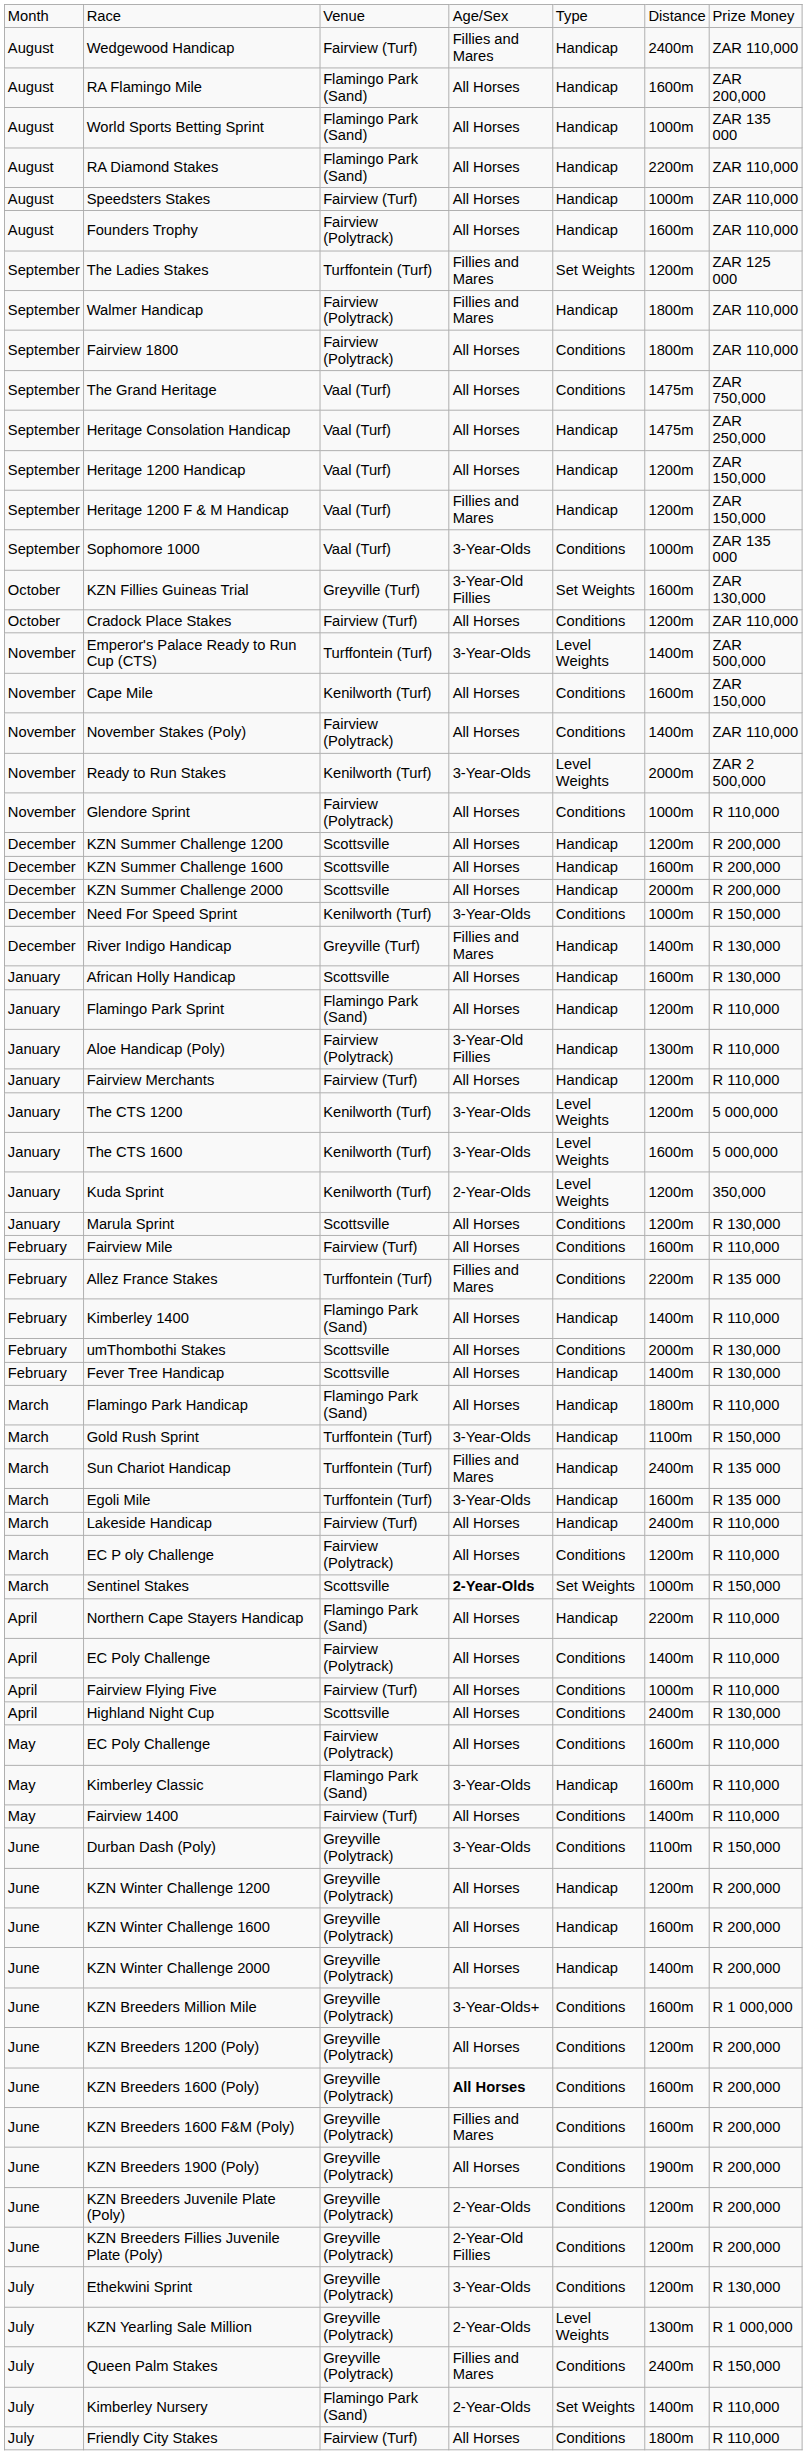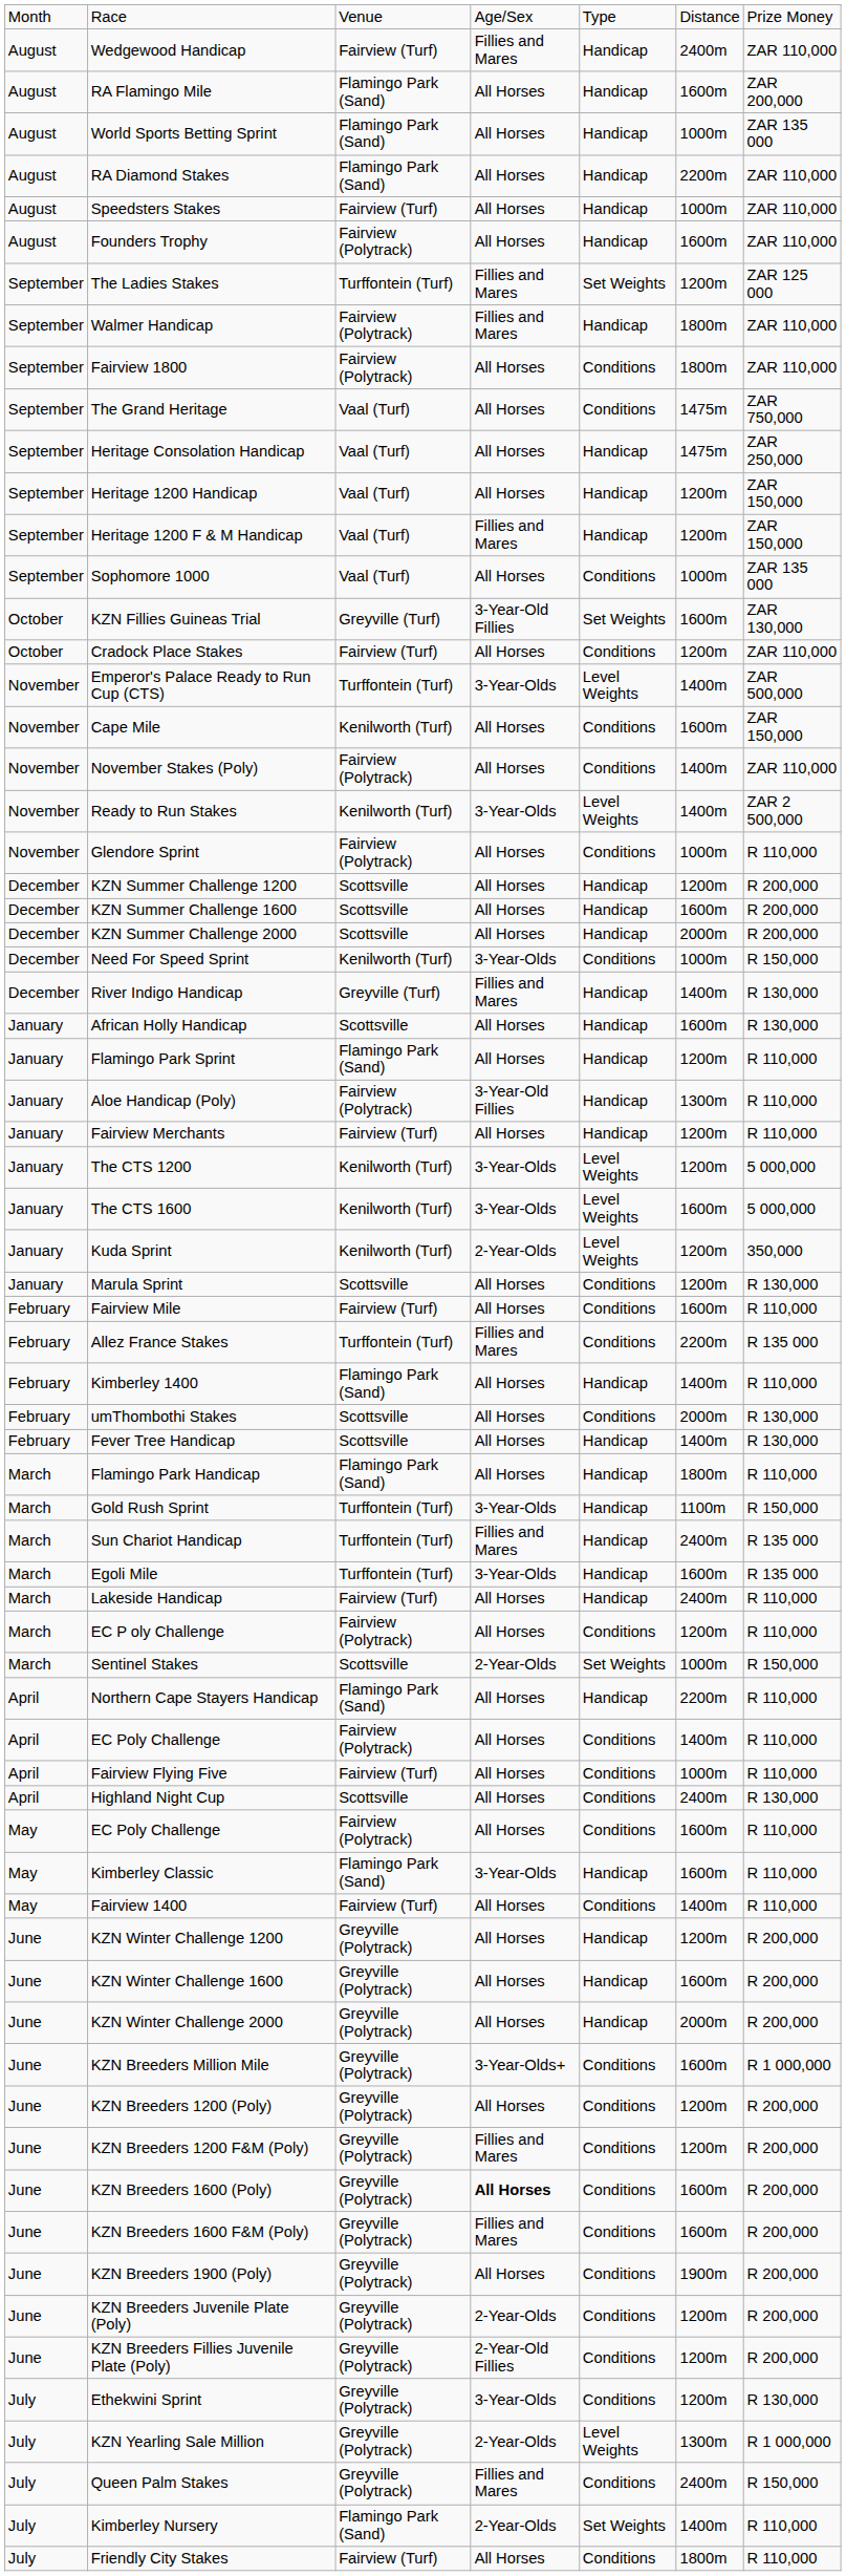 <table class="wikitable">
 <tr>
 <td>Month</td>
 <td>Race</td>
 <td>Venue</td>
 <td>Age/Sex</td>
 <td>Type</td>
 <td>Distance</td>
 <td>Prize Money</td>
 </tr>
 <tr>
 <td>August</td>
 <td>Wedgewood Handicap</td>
 <td>Fairview (Turf)</td>
 <td>Fillies and Mares</td>
 <td>Handicap</td>
 <td>2400m</td>
 <td>ZAR 110,000</td>
 </tr>
 <tr>
 <td>August</td>
 <td>RA Flamingo Mile</td>
 <td>Flamingo Park (Sand)</td>
 <td>All Horses</td>
 <td>Handicap</td>
 <td>1600m</td>
 <td>ZAR 200,000</td>
 </tr>
 <tr>
 <td>August</td>
 <td>World Sports Betting Sprint</td>
 <td>Flamingo Park (Sand)</td>
 <td>All Horses</td>
 <td>Handicap</td>
 <td>1000m</td>
 <td>ZAR 135 000</td>
 </tr>
 <tr>
 <td>August</td>
 <td>RA Diamond Stakes</td>
 <td>Flamingo Park (Sand)</td>
 <td>All Horses</td>
 <td>Handicap</td>
 <td>2200m</td>
 <td>ZAR 110,000</td>
 </tr>
 <tr>
 <td>August</td>
 <td>Speedsters Stakes</td>
 <td>Fairview (Turf)</td>
 <td>All Horses</td>
 <td>Handicap</td>
 <td>1000m</td>
 <td>ZAR 110,000</td>
 </tr>
 <tr>
 <td>August</td>
 <td>Founders Trophy</td>
 <td>Fairview (Polytrack)</td>
 <td>All Horses</td>
 <td>Handicap</td>
 <td>1600m</td>
 <td>ZAR 110,000</td>
 </tr>
 <tr>
 <td>September</td>
 <td>The Ladies Stakes</td>
 <td>Turffontein (Turf)</td>
 <td>Fillies and Mares</td>
 <td>Set Weights</td>
 <td>1200m</td>
 <td>ZAR 125 000</td>
 </tr>
 <tr>
 <td>September</td>
 <td>Walmer Handicap</td>
 <td>Fairview (Polytrack)</td>
 <td>Fillies and Mares</td>
 <td>Handicap</td>
 <td>1800m</td>
 <td>ZAR 110,000</td>
 </tr>
 <tr>
 <td>September</td>
 <td>Fairview 1800</td>
 <td>Fairview (Polytrack)</td>
 <td>All Horses</td>
 <td>Conditions</td>
 <td>1800m</td>
 <td>ZAR 110,000</td>
 </tr>
 <tr>
 <td>September</td>
 <td>The Grand Heritage</td>
 <td>Vaal (Turf)</td>
 <td>All Horses</td>
 <td>Conditions</td>
 <td>1475m</td>
 <td>ZAR 750,000</td>
 </tr>
 <tr>
 <td>September</td>
 <td>Heritage Consolation Handicap</td>
 <td>Vaal (Turf)</td>
 <td>All Horses</td>
 <td>Handicap</td>
 <td>1475m</td>
 <td>ZAR 250,000</td>
 </tr>
 <tr>
 <td>September</td>
 <td>Heritage 1200 Handicap</td>
 <td>Vaal (Turf)</td>
 <td>All Horses</td>
 <td>Handicap</td>
 <td>1200m</td>
 <td>ZAR 150,000</td>
 </tr>
 <tr>
 <td>September</td>
 <td>Heritage 1200 F & M Handicap</td>
 <td>Vaal (Turf)</td>
 <td>Fillies and Mares</td>
 <td>Handicap</td>
 <td>1200m</td>
 <td>ZAR 150,000</td>
 </tr>
 <tr>
 <td>September</td>
 <td>Sophomore 1000</td>
 <td>Vaal (Turf)</td>
-<td>3-Year-Olds</td>
+<td>All Horses</td>
 <td>Conditions</td>
 <td>1000m</td>
 <td>ZAR 135 000</td>
 </tr>
 <tr>
 <td>October</td>
 <td>KZN Fillies Guineas Trial</td>
 <td>Greyville (Turf)</td>
 <td>3-Year-Old Fillies</td>
 <td>Set Weights</td>
 <td>1600m</td>
 <td>ZAR 130,000</td>
 </tr>
 <tr>
 <td>October</td>
 <td>Cradock Place Stakes</td>
 <td>Fairview (Turf)</td>
 <td>All Horses</td>
 <td>Conditions</td>
 <td>1200m</td>
 <td>ZAR 110,000</td>
 </tr>
 <tr>
 <td>November</td>
 <td>Emperor's Palace Ready to Run Cup (CTS)</td>
 <td>Turffontein (Turf)</td>
 <td>3-Year-Olds</td>
 <td>Level Weights</td>
 <td>1400m</td>
 <td>ZAR 500,000</td>
 </tr>
 <tr>
 <td>November</td>
 <td>Cape Mile</td>
 <td>Kenilworth (Turf)</td>
 <td>All Horses</td>
 <td>Conditions</td>
 <td>1600m</td>
 <td>ZAR 150,000</td>
 </tr>
 <tr>
 <td>November</td>
 <td>November Stakes (Poly)</td>
 <td>Fairview (Polytrack)</td>
 <td>All Horses</td>
 <td>Conditions</td>
 <td>1400m</td>
 <td>ZAR 110,000</td>
 </tr>
 <tr>
 <td>November</td>
 <td>Ready to Run Stakes</td>
 <td>Kenilworth (Turf)</td>
 <td>3-Year-Olds</td>
 <td>Level Weights</td>
-<td>2000m</td>
+<td>1400m</td>
 <td>ZAR 2 500,000</td>
 </tr>
 <tr>
 <td>November</td>
 <td>Glendore Sprint</td>
 <td>Fairview (Polytrack)</td>
 <td>All Horses</td>
 <td>Conditions</td>
 <td>1000m</td>
 <td>R 110,000</td>
 </tr>
 <tr>
 <td>December</td>
 <td>KZN Summer Challenge 1200</td>
 <td>Scottsville</td>
 <td>All Horses</td>
 <td>Handicap</td>
 <td>1200m</td>
 <td>R 200,000</td>
 </tr>
 <tr>
 <td>December</td>
 <td>KZN Summer Challenge 1600</td>
 <td>Scottsville</td>
 <td>All Horses</td>
 <td>Handicap</td>
 <td>1600m</td>
 <td>R 200,000</td>
 </tr>
 <tr>
 <td>December</td>
 <td>KZN Summer Challenge 2000</td>
 <td>Scottsville</td>
 <td>All Horses</td>
 <td>Handicap</td>
 <td>2000m</td>
 <td>R 200,000</td>
 </tr>
 <tr>
 <td>December</td>
 <td>Need For Speed Sprint</td>
 <td>Kenilworth (Turf)</td>
 <td>3-Year-Olds</td>
 <td>Conditions</td>
 <td>1000m</td>
 <td>R 150,000</td>
 </tr>
 <tr>
 <td>December</td>
 <td>River Indigo Handicap</td>
 <td>Greyville (Turf)</td>
 <td>Fillies and Mares</td>
 <td>Handicap</td>
 <td>1400m</td>
 <td>R 130,000</td>
 </tr>
 <tr>
 <td>January</td>
 <td>African Holly Handicap</td>
 <td>Scottsville</td>
 <td>All Horses</td>
 <td>Handicap</td>
 <td>1600m</td>
 <td>R 130,000</td>
 </tr>
 <tr>
 <td>January</td>
 <td>Flamingo Park Sprint</td>
 <td>Flamingo Park (Sand)</td>
 <td>All Horses</td>
 <td>Handicap</td>
 <td>1200m</td>
 <td>R 110,000</td>
 </tr>
 <tr>
 <td>January</td>
 <td>Aloe Handicap (Poly)</td>
 <td>Fairview (Polytrack)</td>
 <td>3-Year-Old Fillies</td>
 <td>Handicap</td>
 <td>1300m</td>
 <td>R 110,000</td>
 </tr>
 <tr>
 <td>January</td>
 <td>Fairview Merchants</td>
 <td>Fairview (Turf)</td>
 <td>All Horses</td>
 <td>Handicap</td>
 <td>1200m</td>
 <td>R 110,000</td>
 </tr>
 <tr>
 <td>January</td>
 <td>The CTS 1200</td>
 <td>Kenilworth (Turf)</td>
 <td>3-Year-Olds</td>
 <td>Level Weights</td>
 <td>1200m</td>
 <td>5 000,000</td>
 </tr>
 <tr>
 <td>January</td>
 <td>The CTS 1600</td>
 <td>Kenilworth (Turf)</td>
 <td>3-Year-Olds</td>
 <td>Level Weights</td>
 <td>1600m</td>
 <td>5 000,000</td>
 </tr>
 <tr>
 <td>January</td>
 <td>Kuda Sprint</td>
 <td>Kenilworth (Turf)</td>
 <td>2-Year-Olds</td>
 <td>Level Weights</td>
 <td>1200m</td>
 <td>350,000</td>
 </tr>
 <tr>
 <td>January</td>
 <td>Marula Sprint</td>
 <td>Scottsville</td>
 <td>All Horses</td>
 <td>Conditions</td>
 <td>1200m</td>
 <td>R 130,000</td>
 </tr>
 <tr>
 <td>February</td>
 <td>Fairview Mile</td>
 <td>Fairview (Turf)</td>
 <td>All Horses</td>
 <td>Conditions</td>
 <td>1600m</td>
 <td>R 110,000</td>
 </tr>
 <tr>
 <td>February</td>
 <td>Allez France Stakes</td>
 <td>Turffontein (Turf)</td>
 <td>Fillies and Mares</td>
 <td>Conditions</td>
 <td>2200m</td>
 <td>R 135 000</td>
 </tr>
 <tr>
 <td>February</td>
 <td>Kimberley 1400</td>
 <td>Flamingo Park (Sand)</td>
 <td>All Horses</td>
 <td>Handicap</td>
 <td>1400m</td>
 <td>R 110,000</td>
 </tr>
 <tr>
 <td>February</td>
 <td>umThombothi Stakes</td>
 <td>Scottsville</td>
 <td>All Horses</td>
 <td>Conditions</td>
 <td>2000m</td>
 <td>R 130,000</td>
 </tr>
 <tr>
 <td>February</td>
 <td>Fever Tree Handicap</td>
 <td>Scottsville</td>
 <td>All Horses</td>
 <td>Handicap</td>
 <td>1400m</td>
 <td>R 130,000</td>
 </tr>
 <tr>
 <td>March</td>
 <td>Flamingo Park Handicap</td>
 <td>Flamingo Park (Sand)</td>
 <td>All Horses</td>
 <td>Handicap</td>
 <td>1800m</td>
 <td>R 110,000</td>
 </tr>
 <tr>
 <td>March</td>
 <td>Gold Rush Sprint</td>
 <td>Turffontein (Turf)</td>
 <td>3-Year-Olds</td>
 <td>Handicap</td>
 <td>1100m</td>
 <td>R 150,000</td>
 </tr>
 <tr>
 <td>March</td>
 <td>Sun Chariot Handicap</td>
 <td>Turffontein (Turf)</td>
 <td>Fillies and Mares</td>
 <td>Handicap</td>
 <td>2400m</td>
 <td>R 135 000</td>
 </tr>
 <tr>
 <td>March</td>
 <td>Egoli Mile</td>
 <td>Turffontein (Turf)</td>
 <td>3-Year-Olds</td>
 <td>Handicap</td>
 <td>1600m</td>
 <td>R 135 000</td>
 </tr>
 <tr>
 <td>March</td>
 <td>Lakeside Handicap</td>
 <td>Fairview (Turf)</td>
 <td>All Horses</td>
 <td>Handicap</td>
 <td>2400m</td>
 <td>R 110,000</td>
 </tr>
 <tr>
 <td>March</td>
 <td>EC P oly Challenge</td>
 <td>Fairview (Polytrack)</td>
 <td>All Horses</td>
 <td>Conditions</td>
 <td>1200m</td>
 <td>R 110,000</td>
 </tr>
 <tr>
 <td>March</td>
 <td>Sentinel Stakes</td>
 <td>Scottsville</td>
-<td><strong>2-Year-Olds</strong></td>
+<td>2-Year-Olds</td>
 <td>Set Weights</td>
 <td>1000m</td>
 <td>R 150,000</td>
 </tr>
 <tr>
 <td>April</td>
 <td>Northern Cape Stayers Handicap</td>
 <td>Flamingo Park (Sand)</td>
 <td>All Horses</td>
 <td>Handicap</td>
 <td>2200m</td>
 <td>R 110,000</td>
 </tr>
 <tr>
 <td>April</td>
 <td>EC Poly Challenge</td>
 <td>Fairview (Polytrack)</td>
 <td>All Horses</td>
 <td>Conditions</td>
 <td>1400m</td>
 <td>R 110,000</td>
 </tr>
 <tr>
 <td>April</td>
 <td>Fairview Flying Five</td>
 <td>Fairview (Turf)</td>
 <td>All Horses</td>
 <td>Conditions</td>
 <td>1000m</td>
 <td>R 110,000</td>
 </tr>
 <tr>
 <td>April</td>
 <td>Highland Night Cup</td>
 <td>Scottsville</td>
 <td>All Horses</td>
 <td>Conditions</td>
 <td>2400m</td>
 <td>R 130,000</td>
 </tr>
 <tr>
 <td>May</td>
 <td>EC Poly Challenge</td>
 <td>Fairview (Polytrack)</td>
 <td>All Horses</td>
 <td>Conditions</td>
 <td>1600m</td>
 <td>R 110,000</td>
 </tr>
 <tr>
 <td>May</td>
 <td>Kimberley Classic</td>
 <td>Flamingo Park (Sand)</td>
 <td>3-Year-Olds</td>
 <td>Handicap</td>
 <td>1600m</td>
 <td>R 110,000</td>
 </tr>
 <tr>
 <td>May</td>
 <td>Fairview 1400</td>
 <td>Fairview (Turf)</td>
 <td>All Horses</td>
 <td>Conditions</td>
 <td>1400m</td>
 <td>R 110,000</td>
 </tr>
 <tr>
 <td>June</td>
-<td>Durban Dash (Poly)</td>
-<td>Greyville (Polytrack)</td>
-<td>3-Year-Olds</td>
-<td>Conditions</td>
-<td>1100m</td>
-<td>R 150,000</td>
-</tr>
-<tr>
-<td>June</td>
 <td>KZN Winter Challenge 1200</td>
 <td>Greyville (Polytrack)</td>
 <td>All Horses</td>
 <td>Handicap</td>
 <td>1200m</td>
 <td>R 200,000</td>
 </tr>
 <tr>
 <td>June</td>
 <td>KZN Winter Challenge 1600</td>
 <td>Greyville (Polytrack)</td>
 <td>All Horses</td>
 <td>Handicap</td>
 <td>1600m</td>
 <td>R 200,000</td>
 </tr>
 <tr>
 <td>June</td>
 <td>KZN Winter Challenge 2000</td>
 <td>Greyville (Polytrack)</td>
 <td>All Horses</td>
 <td>Handicap</td>
-<td>1400m</td>
+<td>2000m</td>
 <td>R 200,000</td>
 </tr>
 <tr>
 <td>June</td>
 <td>KZN Breeders Million Mile</td>
 <td>Greyville (Polytrack)</td>
 <td>3-Year-Olds+</td>
 <td>Conditions</td>
 <td>1600m</td>
 <td>R 1 000,000</td>
 </tr>
 <tr>
 <td>June</td>
 <td>KZN Breeders 1200 (Poly)</td>
 <td>Greyville (Polytrack)</td>
 <td>All Horses</td>
+<td>Conditions</td>
+<td>1200m</td>
+<td>R 200,000</td>
+</tr>
+<tr>
+<td>June</td>
+<td>KZN Breeders 1200 F&M (Poly)</td>
+<td>Greyville (Polytrack)</td>
+<td>Fillies and Mares</td>
 <td>Conditions</td>
 <td>1200m</td>
 <td>R 200,000</td>
 </tr>
 <tr>
 <td>June</td>
 <td>KZN Breeders 1600 (Poly)</td>
 <td>Greyville (Polytrack)</td>
 <td><strong>All Horses</strong></td>
 <td>Conditions</td>
 <td>1600m</td>
 <td>R 200,000</td>
 </tr>
 <tr>
 <td>June</td>
 <td>KZN Breeders 1600 F&M (Poly)</td>
 <td>Greyville (Polytrack)</td>
 <td>Fillies and Mares</td>
 <td>Conditions</td>
 <td>1600m</td>
 <td>R 200,000</td>
 </tr>
 <tr>
 <td>June</td>
 <td>KZN Breeders 1900 (Poly)</td>
 <td>Greyville (Polytrack)</td>
 <td>All Horses</td>
 <td>Conditions</td>
 <td>1900m</td>
 <td>R 200,000</td>
 </tr>
 <tr>
 <td>June</td>
 <td>KZN Breeders Juvenile Plate (Poly)</td>
 <td>Greyville (Polytrack)</td>
 <td>2-Year-Olds</td>
 <td>Conditions</td>
 <td>1200m</td>
 <td>R 200,000</td>
 </tr>
 <tr>
 <td>June</td>
 <td>KZN Breeders Fillies Juvenile Plate (Poly)</td>
 <td>Greyville (Polytrack)</td>
 <td>2-Year-Old Fillies</td>
 <td>Conditions</td>
 <td>1200m</td>
 <td>R 200,000</td>
 </tr>
 <tr>
 <td>July</td>
 <td>Ethekwini Sprint</td>
 <td>Greyville (Polytrack)</td>
 <td>3-Year-Olds</td>
 <td>Conditions</td>
 <td>1200m</td>
 <td>R 130,000</td>
 </tr>
 <tr>
 <td>July</td>
 <td>KZN Yearling Sale Million</td>
 <td>Greyville (Polytrack)</td>
 <td>2-Year-Olds</td>
 <td>Level Weights</td>
 <td>1300m</td>
 <td>R 1 000,000</td>
 </tr>
 <tr>
 <td>July</td>
 <td>Queen Palm Stakes</td>
 <td>Greyville (Polytrack)</td>
 <td>Fillies and Mares</td>
 <td>Conditions</td>
 <td>2400m</td>
 <td>R 150,000</td>
 </tr>
 <tr>
 <td>July</td>
 <td>Kimberley Nursery</td>
 <td>Flamingo Park (Sand)</td>
 <td>2-Year-Olds</td>
 <td>Set Weights</td>
 <td>1400m</td>
 <td>R 110,000</td>
 </tr>
 <tr>
 <td>July</td>
 <td>Friendly City Stakes</td>
 <td>Fairview (Turf)</td>
 <td>All Horses</td>
 <td>Conditions</td>
 <td>1800m</td>
 <td>R 110,000</td>
 </tr>
 </table>
